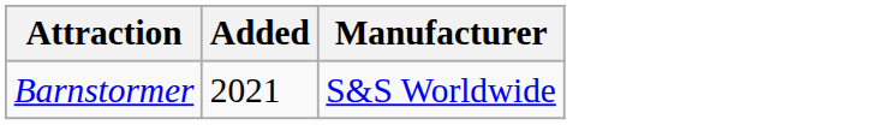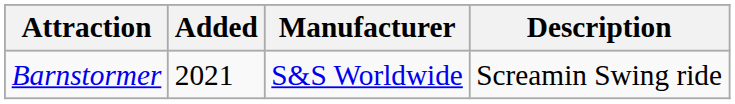 <table class="wikitable sortable">
 <tr>
 <th scope="col">Attraction</th>
 <th scope="col">Added</th>
 <th scope="col">Manufacturer</th>
+<th scope="col" class="unsortable">Description</th>
 </tr>
 <tr>
 <td><em><a href='#'>Barnstormer</a></em></td>
 <td>2021</td>
 <td><a href='#'>S&S Worldwide</a></td>
+<td>Screamin Swing ride</td>
 </tr>
 </table>
